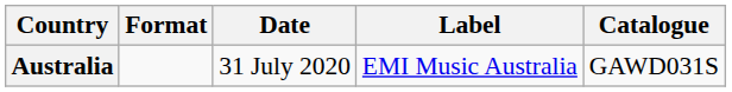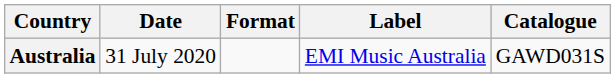 <table class="wikitable plainrowheaders">
 <tr>
 <th scope="col">Country</th>
+<th scope="col">Date</th>
 <th scope="col">Format</th>
-<th scope="col">Date</th>
 <th scope="col">Label</th>
 <th scope="col">Catalogue</th>
 </tr>
 <tr>
 <th scope="row">Australia</th>
+<td>31 July 2020</td>
 <td></td>
-<td>31 July 2020</td>
 <td><a href='#'>EMI Music Australia</a></td>
 <td>GAWD031S</td>
 </tr>
 </table>
